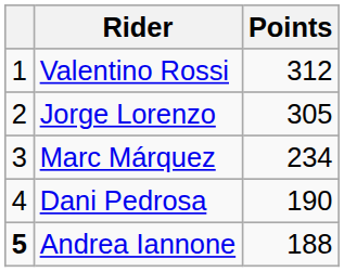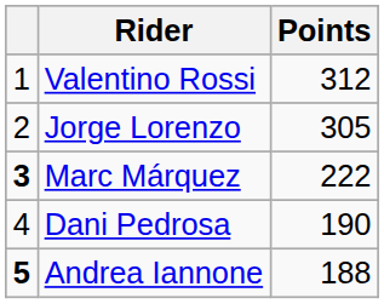 <table class="wikitable" style="font-size: 95%;">
 <tr>
 <th scope=col></th>
 <th scope=col>Rider</th>
 <th scope=col>Points</th>
 </tr>
 <tr>
 <td align=center>1</td>
 <td> <a href='#'>Valentino Rossi</a></td>
 <td align=right>312</td>
 </tr>
 <tr>
 <td align=center>2</td>
 <td> <a href='#'>Jorge Lorenzo</a></td>
 <td align=right>305</td>
 </tr>
 <tr>
-<td align=center>3</td>
+<td align=center><strong>3</strong></td>
 <td> <a href='#'>Marc Márquez</a></td>
-<td align=right>234</td>
+<td align=right>222</td>
 </tr>
 <tr>
 <td align=center>4</td>
 <td> <a href='#'>Dani Pedrosa</a></td>
 <td align=right>190</td>
 </tr>
 <tr>
 <td align=center><strong>5</strong></td>
 <td> <a href='#'>Andrea Iannone</a></td>
 <td align=right>188</td>
 </tr>
 </table>
